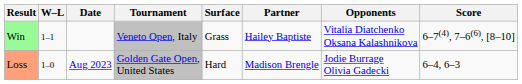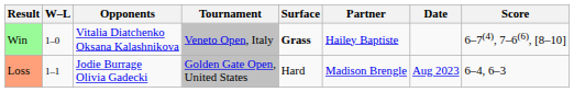 <table class="sortable wikitable">
 <tr>
 <th>Result</th>
 <th>W–L</th>
-<th>Date</th>
+<th>Opponents</th>
 <th>Tournament</th>
 <th>Surface</th>
 <th>Partner</th>
-<th>Opponents</th>
+<th>Date</th>
 <th class="unsortable">Score</th>
 </tr>
 <tr>
 <td style="background:#98fb98;">Win</td>
-<td><small>1–1</small></td>
+<td><small>1–0</small></td>
+<td> <a href='#'>Vitalia Diatchenko</a> <br>  <a href='#'>Oksana Kalashnikova</a></td>
+<td bgcolor=silver><a href='#'>Veneto Open</a>, Italy</td>
+<td><strong>Grass</strong></td>
+<td> <a href='#'>Hailey Baptiste</a></td>
 <td><a href='#'></a></td>
-<td bgcolor=silver><a href='#'>Veneto Open</a>, Italy</td>
-<td>Grass</td>
-<td> <a href='#'>Hailey Baptiste</a></td>
-<td> <a href='#'>Vitalia Diatchenko</a> <br>  <a href='#'>Oksana Kalashnikova</a></td>
 <td>6–7<sup>(4)</sup>, 7–6<sup>(6)</sup>, [8–10]</td>
 </tr>
 <tr>
 <td style="background:#ffa07a;">Loss</td>
-<td><small>1–0</small></td>
-<td><a href='#'>Aug 2023</a></td>
+<td><small>1–1</small></td>
+<td> <a href='#'>Jodie Burrage</a> <br>  <a href='#'>Olivia Gadecki</a></td>
 <td style="background:silver;"><a href='#'>Golden Gate Open</a>, <br>United States</td>
 <td>Hard</td>
 <td> <a href='#'>Madison Brengle</a></td>
-<td> <a href='#'>Jodie Burrage</a> <br>  <a href='#'>Olivia Gadecki</a></td>
+<td><a href='#'>Aug 2023</a></td>
 <td>6–4, 6–3</td>
 </tr>
 </table>
